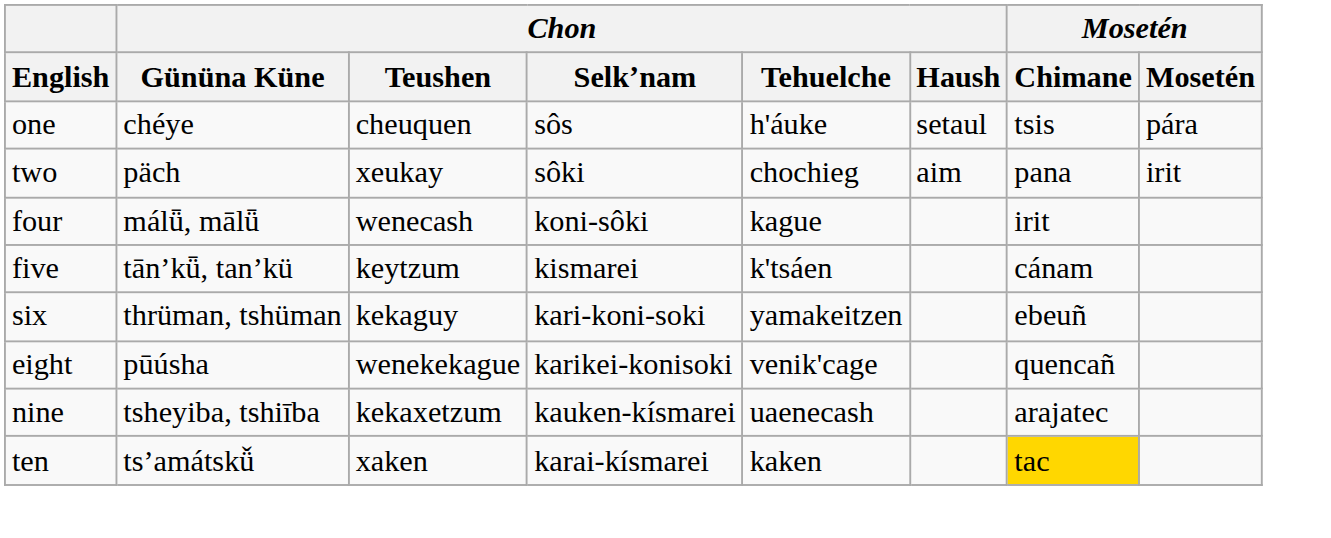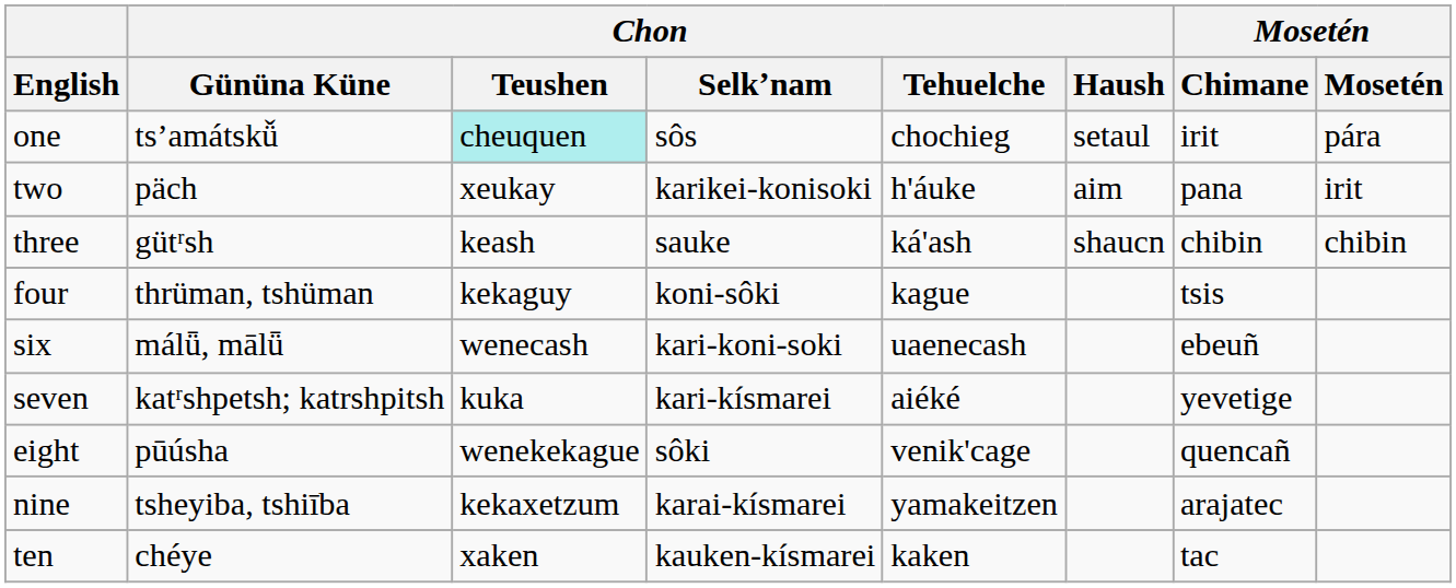 <table class="wikitable">
 <tr>
 <th></th>
 <th colspan="5"><strong><em>Chon</em></strong></th>
 <th colspan="2"><em>Mosetén</em></th>
 </tr>
 <tr>
 <th>English</th>
 <th>Gününa Küne</th>
 <th>Teushen</th>
 <th>Selkʼnam</th>
 <th>Tehuelche</th>
 <th>Haush</th>
 <th>Chimane</th>
 <th>Mosetén</th>
 </tr>
 <tr>
 <td>one</td>
-<td>chéye</td>
-<td>cheuquen</td>
+<td>ts’amátskǚ</td>
+<td style="background: paleturquoise;">cheuquen</td>
 <td>sôs</td>
-<td>h'áuke</td>
+<td>chochieg</td>
 <td>setaul</td>
-<td>tsis</td>
+<td>irit</td>
 <td>pára</td>
 </tr>
 <tr>
 <td>two</td>
 <td>päch</td>
 <td>xeukay</td>
-<td>sôki</td>
-<td>chochieg</td>
+<td>karikei-konisoki</td>
+<td>h'áuke</td>
 <td>aim</td>
 <td>pana</td>
 <td>irit</td>
 </tr>
 <tr>
+<td>three</td>
+<td>gütʳsh</td>
+<td>keash</td>
+<td>sauke</td>
+<td>ká'ash</td>
+<td>shaucn</td>
+<td>chibin</td>
+<td>chibin</td>
+</tr>
+<tr>
 <td>four</td>
-<td>málǖ, mālǖ</td>
-<td>wenecash</td>
+<td>thrüman, tshüman</td>
+<td>kekaguy</td>
 <td>koni-sôki</td>
 <td>kague</td>
 <td></td>
-<td>irit</td>
-<td></td>
-</tr>
-<tr>
-<td>five</td>
-<td>tān’kǖ, tan’kü</td>
-<td>keytzum</td>
-<td>kismarei</td>
-<td>k'tsáen</td>
-<td></td>
-<td>cánam</td>
+<td>tsis</td>
 <td></td>
 </tr>
 <tr>
 <td>six</td>
-<td>thrüman, tshüman</td>
-<td>kekaguy</td>
+<td>málǖ, mālǖ</td>
+<td>wenecash</td>
 <td>kari-koni-soki</td>
-<td>yamakeitzen</td>
+<td>uaenecash</td>
 <td></td>
 <td>ebeuñ</td>
+<td></td>
+</tr>
+<tr>
+<td>seven</td>
+<td>katʳshpetsh; katrshpitsh</td>
+<td>kuka</td>
+<td>kari-kísmarei</td>
+<td>aiéké</td>
+<td></td>
+<td>yevetige</td>
 <td></td>
 </tr>
 <tr>
 <td>eight</td>
 <td>pūúsha</td>
 <td>wenekekague</td>
-<td>karikei-konisoki</td>
+<td>sôki</td>
 <td>venik'cage</td>
 <td></td>
 <td>quencañ</td>
 <td></td>
 </tr>
 <tr>
 <td>nine</td>
 <td>tsheyiba, tshiība</td>
 <td>kekaxetzum</td>
-<td>kauken-kísmarei</td>
-<td>uaenecash</td>
+<td>karai-kísmarei</td>
+<td>yamakeitzen</td>
 <td></td>
 <td>arajatec</td>
 <td></td>
 </tr>
 <tr>
 <td>ten</td>
-<td>ts’amátskǚ</td>
+<td>chéye</td>
 <td>xaken</td>
-<td>karai-kísmarei</td>
+<td>kauken-kísmarei</td>
 <td>kaken</td>
 <td></td>
-<td style="background: gold;">tac</td>
+<td>tac</td>
 <td></td>
 </tr>
 </table>
